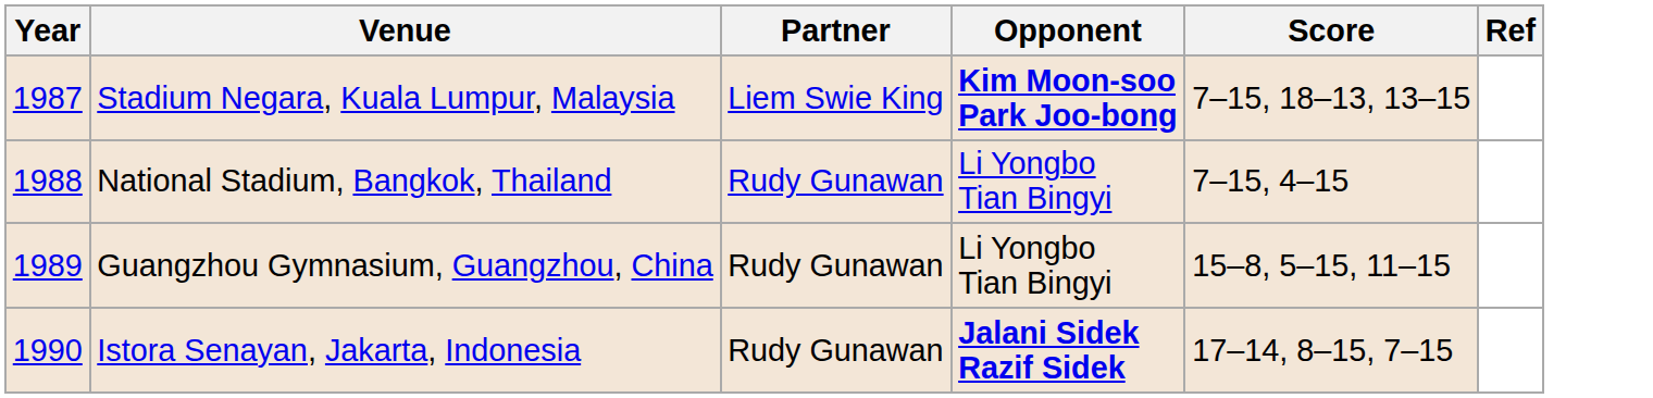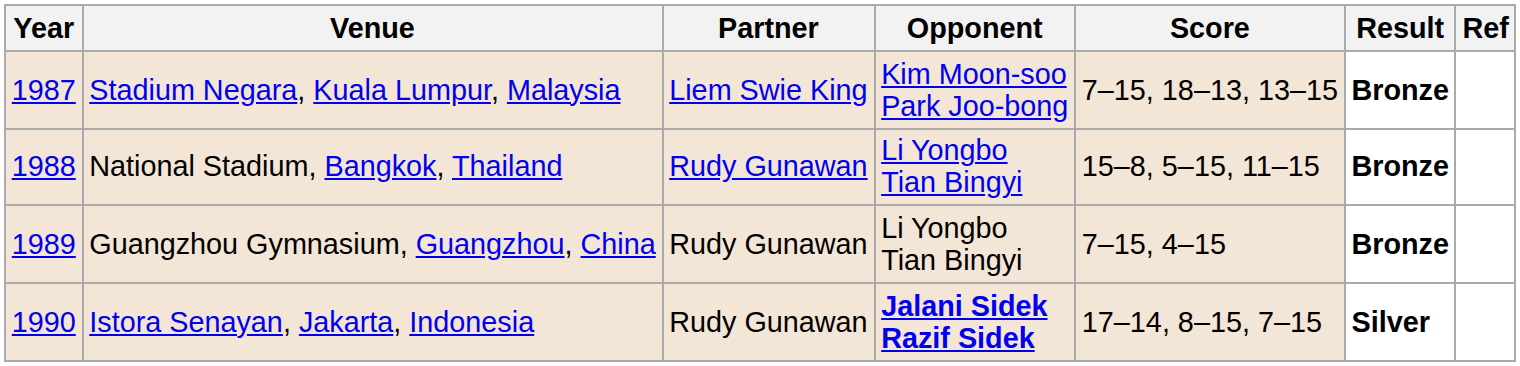 <table class="sortable wikitable" style="font-size: 90%;">
 <tr>
 <th>Year</th>
 <th>Venue</th>
 <th>Partner</th>
 <th>Opponent</th>
 <th>Score</th>
+<th>Result</th>
 <th>Ref</th>
 </tr>
 <tr style="background:#F3E6D7">
 <td align="center"><a href='#'>1987</a></td>
 <td align="left"><a href='#'>Stadium Negara</a>, <a href='#'>Kuala Lumpur</a>, <a href='#'>Malaysia</a></td>
 <td align="left"> <a href='#'>Liem Swie King</a></td>
-<td align="left"><strong> <a href='#'>Kim Moon-soo</a> <br>  <a href='#'>Park Joo-bong</a></strong></td>
+<td align="left"> <a href='#'>Kim Moon-soo</a> <br>  <a href='#'>Park Joo-bong</a></td>
 <td align="left">7–15, 18–13, 13–15</td>
+<td style="text-align:left; background:white"> <strong>Bronze</strong></td>
 <td style="text-align:center; background:white"></td>
 </tr>
 <tr style="background:#F3E6D7">
 <td align="center"><a href='#'>1988</a></td>
 <td align="left">National Stadium, <a href='#'>Bangkok</a>, <a href='#'>Thailand</a></td>
 <td align="left"> <a href='#'>Rudy Gunawan</a></td>
 <td align="left"> <a href='#'>Li Yongbo</a> <br>  <a href='#'>Tian Bingyi</a></td>
-<td align="left">7–15, 4–15</td>
+<td align="left">15–8, 5–15, 11–15</td>
+<td style="text-align:left; background:white"> <strong>Bronze</strong></td>
 <td style="text-align:center; background:white"></td>
 </tr>
 <tr style="background:#F3E6D7">
 <td align="center"><a href='#'>1989</a></td>
 <td align="left">Guangzhou Gymnasium, <a href='#'>Guangzhou</a>, <a href='#'>China</a></td>
 <td align="left"> Rudy Gunawan</td>
 <td align="left"> Li Yongbo <br>  Tian Bingyi</td>
-<td align="left">15–8, 5–15, 11–15</td>
+<td align="left">7–15, 4–15</td>
+<td style="text-align:left; background:white"> <strong>Bronze</strong></td>
 <td style="text-align:center; background:white"></td>
 </tr>
 <tr style="background:#F3E6D7">
 <td align="center"><a href='#'>1990</a></td>
 <td align="left"><a href='#'>Istora Senayan</a>, <a href='#'>Jakarta</a>, <a href='#'>Indonesia</a></td>
 <td align="left"> Rudy Gunawan</td>
 <td align="left"><strong> <a href='#'>Jalani Sidek</a> <br>  <a href='#'>Razif Sidek</a></strong></td>
 <td align="left">17–14, 8–15, 7–15</td>
+<td style="text-align:left; background:white"> <strong>Silver</strong></td>
 <td style="text-align:center; background:white"></td>
 </tr>
 </table>
